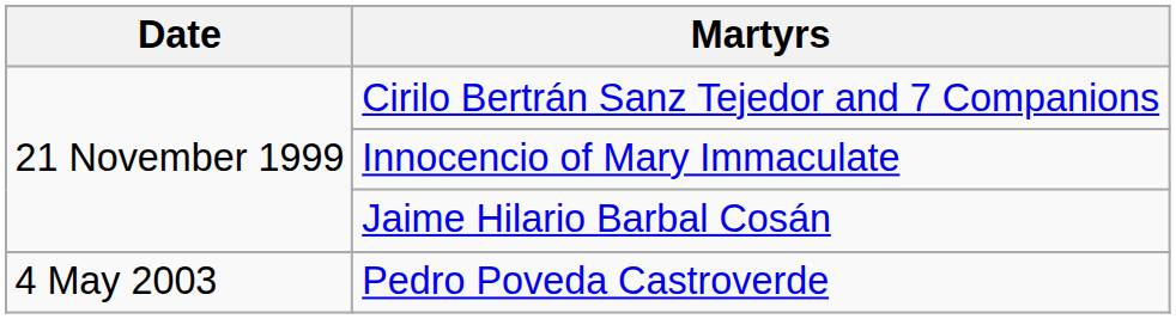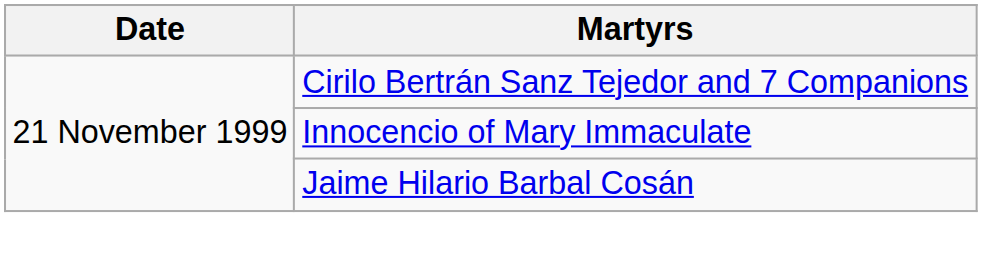 <table class="wikitable">
 <tr>
 <th>Date</th>
 <th>Martyrs</th>
 </tr>
 <tr>
 <td rowspan="3">21 November 1999</td>
 <td><a href='#'>Cirilo Bertrán Sanz Tejedor and 7 Companions</a></td>
 </tr>
 <tr>
 <td><a href='#'>Innocencio of Mary Immaculate</a></td>
 </tr>
 <tr>
 <td><a href='#'>Jaime Hilario Barbal Cosán</a></td>
 </tr>
-<tr>
-<td>4 May 2003</td>
-<td><a href='#'>Pedro Poveda Castroverde</a></td>
-</tr>
 </table>
